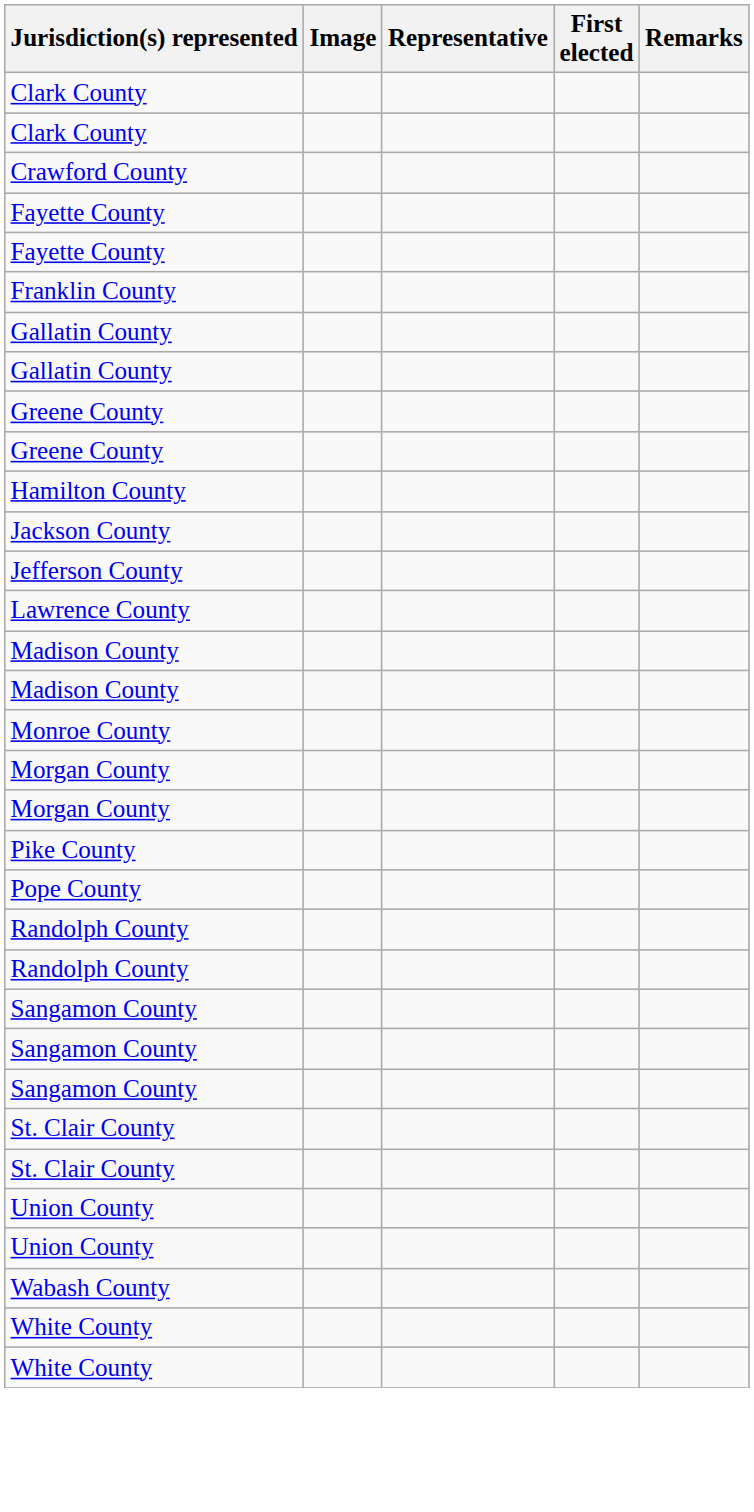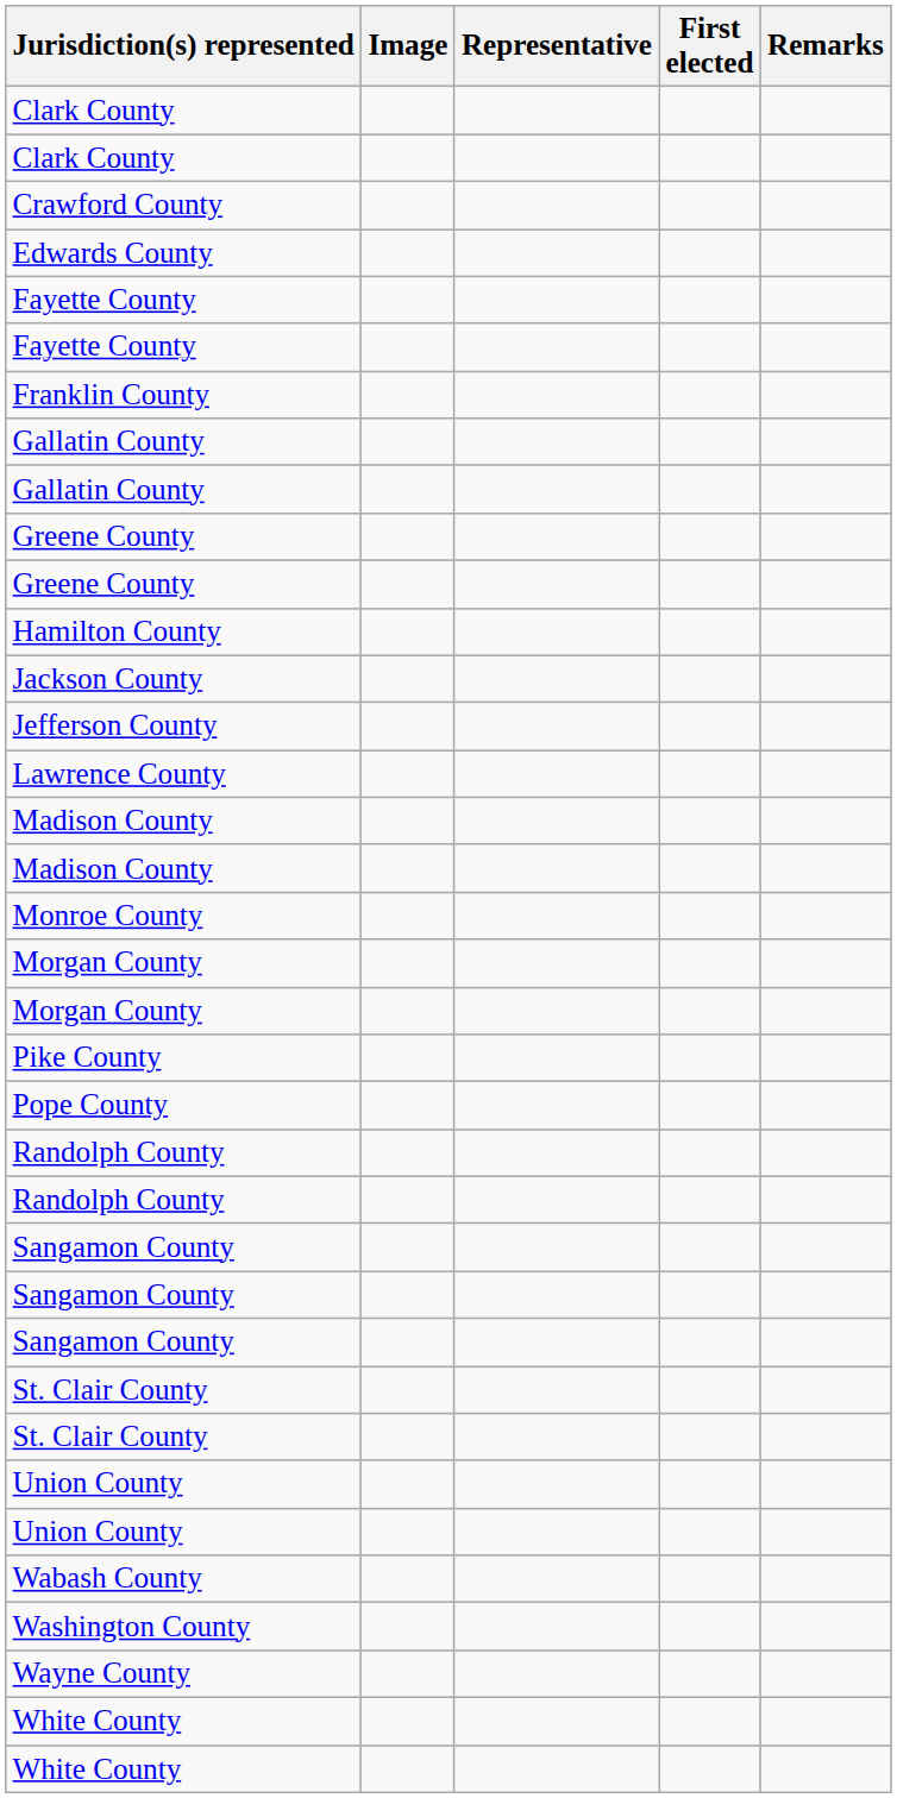 <table class="sortable wikitable">
 <tr>
 <th>Jurisdiction(s) represented<br></th>
 <th class="unsortable">Image<br></th>
 <th>Representative<br></th>
 <th>First<br>elected<br></th>
 <th>Remarks<br></th>
 </tr>
 <tr>
 <td><a href='#'>Clark County</a></td>
 <td align=center></td>
 <td></td>
 <td align=center></td>
 <td></td>
 </tr>
 <tr>
 <td><a href='#'>Clark County</a></td>
 <td align=center></td>
 <td></td>
 <td align=center></td>
 <td></td>
 </tr>
 <tr>
 <td><a href='#'>Crawford County</a></td>
+<td align=center></td>
+<td></td>
+<td align=center></td>
+<td></td>
+</tr>
+<tr>
+<td><a href='#'>Edwards County</a></td>
 <td align=center></td>
 <td></td>
 <td align=center></td>
 <td></td>
 </tr>
 <tr>
 <td><a href='#'>Fayette County</a></td>
 <td align=center></td>
 <td></td>
 <td align=center></td>
 <td></td>
 </tr>
 <tr>
 <td><a href='#'>Fayette County</a></td>
 <td align=center></td>
 <td></td>
 <td align=center></td>
 <td></td>
 </tr>
 <tr>
 <td><a href='#'>Franklin County</a></td>
 <td align=center></td>
 <td></td>
 <td align=center></td>
 <td></td>
 </tr>
 <tr>
 <td><a href='#'>Gallatin County</a></td>
 <td align=center></td>
 <td></td>
 <td align=center></td>
 <td></td>
 </tr>
 <tr>
 <td><a href='#'>Gallatin County</a></td>
 <td align=center></td>
 <td></td>
 <td align=center></td>
 <td></td>
 </tr>
 <tr>
 <td><a href='#'>Greene County</a></td>
 <td align=center></td>
 <td></td>
 <td align=center></td>
 <td></td>
 </tr>
 <tr>
 <td><a href='#'>Greene County</a></td>
 <td align=center></td>
 <td></td>
 <td align=center></td>
 <td></td>
 </tr>
 <tr>
 <td><a href='#'>Hamilton County</a></td>
 <td align=center></td>
 <td></td>
 <td align=center></td>
 <td></td>
 </tr>
 <tr>
 <td><a href='#'>Jackson County</a></td>
 <td align=center></td>
 <td></td>
 <td align=center></td>
 <td></td>
 </tr>
 <tr>
 <td><a href='#'>Jefferson County</a></td>
 <td align=center></td>
 <td></td>
 <td align=center></td>
 <td></td>
 </tr>
 <tr>
 <td><a href='#'>Lawrence County</a></td>
 <td align=center></td>
 <td></td>
 <td align=center></td>
 <td></td>
 </tr>
 <tr>
 <td><a href='#'>Madison County</a></td>
 <td align=center></td>
 <td></td>
 <td align=center></td>
 <td></td>
 </tr>
 <tr>
 <td><a href='#'>Madison County</a></td>
 <td align=center></td>
 <td></td>
 <td align=center></td>
 <td></td>
 </tr>
 <tr>
 <td><a href='#'>Monroe County</a></td>
 <td align=center></td>
 <td></td>
 <td align=center></td>
 <td></td>
 </tr>
 <tr>
 <td><a href='#'>Morgan County</a></td>
 <td align=center></td>
 <td></td>
 <td align=center></td>
 <td></td>
 </tr>
 <tr>
 <td><a href='#'>Morgan County</a></td>
 <td align=center></td>
 <td></td>
 <td align=center></td>
 <td></td>
 </tr>
 <tr>
 <td><a href='#'>Pike County</a></td>
 <td align=center></td>
 <td></td>
 <td align=center></td>
 <td></td>
 </tr>
 <tr>
 <td><a href='#'>Pope County</a></td>
 <td align=center></td>
 <td></td>
 <td align=center></td>
 <td></td>
 </tr>
 <tr>
 <td><a href='#'>Randolph County</a></td>
 <td align=center></td>
 <td></td>
 <td align=center></td>
 <td></td>
 </tr>
 <tr>
 <td><a href='#'>Randolph County</a></td>
 <td align=center></td>
 <td></td>
 <td align=center></td>
 <td></td>
 </tr>
 <tr>
 <td><a href='#'>Sangamon County</a></td>
 <td align=center></td>
 <td></td>
 <td align=center></td>
 <td></td>
 </tr>
 <tr>
 <td><a href='#'>Sangamon County</a></td>
 <td align=center></td>
 <td></td>
 <td align=center></td>
 <td></td>
 </tr>
 <tr>
 <td><a href='#'>Sangamon County</a></td>
 <td align=center></td>
 <td></td>
 <td align=center></td>
 <td></td>
 </tr>
 <tr>
 <td><a href='#'>St. Clair County</a></td>
 <td align=center></td>
 <td></td>
 <td align=center></td>
 <td></td>
 </tr>
 <tr>
 <td><a href='#'>St. Clair County</a></td>
 <td align=center></td>
 <td></td>
 <td align=center></td>
 <td></td>
 </tr>
 <tr>
 <td><a href='#'>Union County</a></td>
 <td align=center></td>
 <td></td>
 <td align=center></td>
 <td></td>
 </tr>
 <tr>
 <td><a href='#'>Union County</a></td>
 <td align=center></td>
 <td></td>
 <td align=center></td>
 <td></td>
 </tr>
 <tr>
 <td><a href='#'>Wabash County</a></td>
 <td align=center></td>
 <td></td>
 <td align=center></td>
 <td></td>
 </tr>
 <tr>
+<td><a href='#'>Washington County</a></td>
+<td align=center></td>
+<td></td>
+<td align=center></td>
+<td></td>
+</tr>
+<tr>
+<td><a href='#'>Wayne County</a></td>
+<td align=center></td>
+<td></td>
+<td align=center></td>
+<td></td>
+</tr>
+<tr>
 <td><a href='#'>White County</a></td>
 <td align=center></td>
 <td></td>
 <td align=center></td>
 <td></td>
 </tr>
 <tr>
 <td><a href='#'>White County</a></td>
 <td align=center></td>
 <td></td>
 <td align=center></td>
 <td></td>
 </tr>
 </table>
